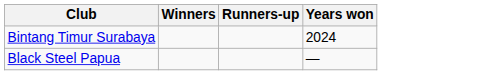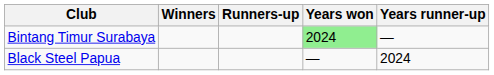 <table class="wikitable">
 <tr>
 <th>Club</th>
 <th>Winners</th>
 <th>Runners-up</th>
 <th>Years won</th>
+<th>Years runner-up</th>
 </tr>
 <tr>
 <td><a href='#'>Bintang Timur Surabaya</a></td>
 <td></td>
 <td></td>
-<td>2024</td>
+<td style="background: lightgreen;">2024</td>
+<td>—</td>
 </tr>
 <tr>
 <td><a href='#'>Black Steel Papua</a></td>
 <td></td>
 <td></td>
 <td>—</td>
+<td>2024</td>
 </tr>
 </table>
